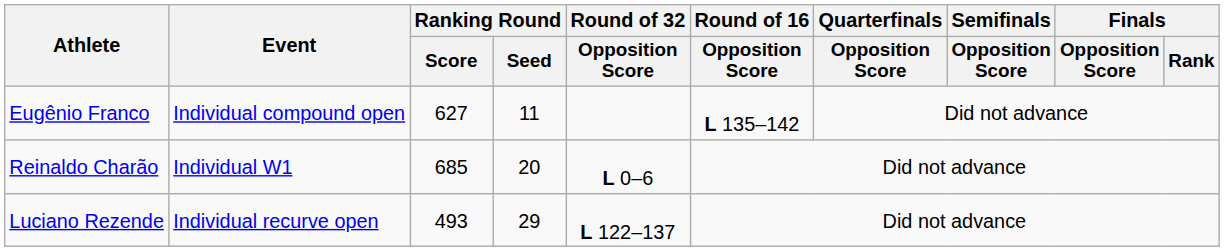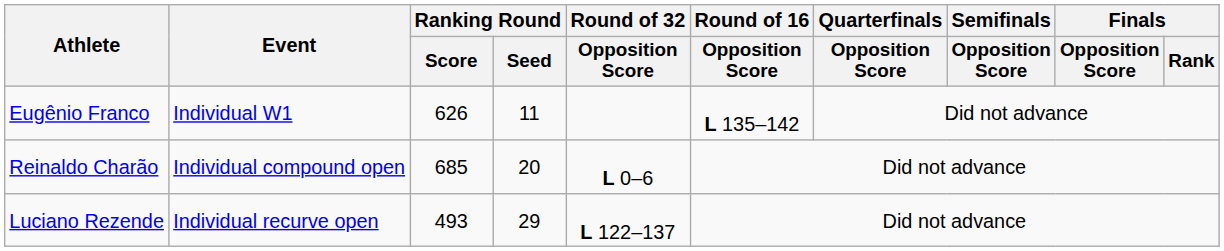 <table class="wikitable" style="text-align: center; font-size:90%">
 <tr>
 <th rowspan="2">Athlete</th>
 <th rowspan="2">Event</th>
 <th colspan="2">Ranking Round</th>
 <th>Round of 32</th>
 <th>Round of 16</th>
 <th>Quarterfinals</th>
 <th>Semifinals</th>
 <th colspan="2">Finals</th>
 </tr>
 <tr style="font-size:95%">
 <th>Score</th>
 <th>Seed</th>
 <th>Opposition<br>Score</th>
 <th>Opposition<br>Score</th>
 <th>Opposition<br>Score</th>
 <th>Opposition<br>Score</th>
 <th>Opposition<br>Score</th>
 <th>Rank</th>
 </tr>
 <tr>
 <td align=left><a href='#'>Eugênio Franco</a></td>
-<td align=left><a href='#'>Individual compound open</a></td>
-<td>627</td>
+<td align=left><a href='#'>Individual W1</a></td>
+<td>626</td>
 <td>11</td>
 <td></td>
 <td><br><strong>L</strong> 135–142</td>
 <td colspan=4>Did not advance</td>
 </tr>
 <tr>
 <td align=left><a href='#'>Reinaldo Charão</a></td>
-<td align=left><a href='#'>Individual W1</a></td>
+<td align=left><a href='#'>Individual compound open</a></td>
 <td>685</td>
 <td>20</td>
 <td><br><strong>L</strong> 0–6</td>
 <td colspan=5>Did not advance</td>
 </tr>
 <tr>
 <td align=left><a href='#'>Luciano Rezende</a></td>
 <td align=left><a href='#'>Individual recurve open</a></td>
 <td>493</td>
 <td>29</td>
 <td><br><strong>L</strong> 122–137</td>
 <td colspan=5>Did not advance</td>
 </tr>
 </table>
